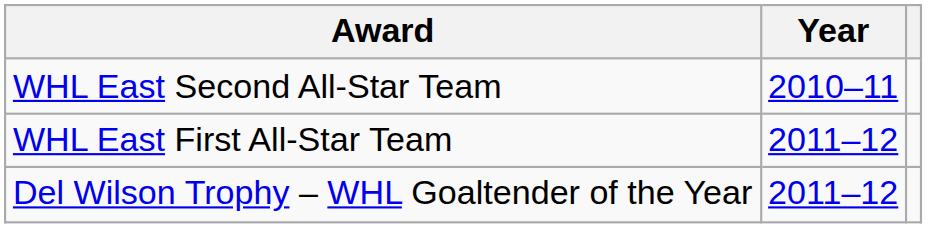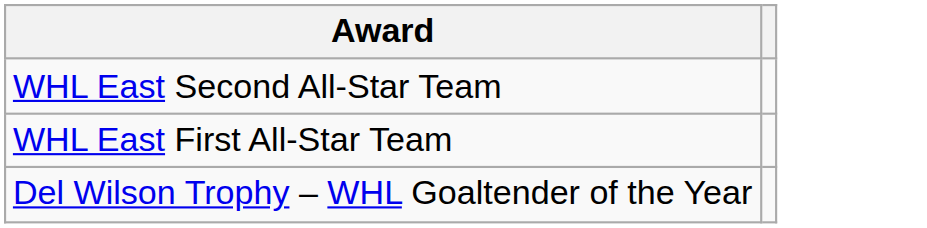 <table class="wikitable">
 <tr>
 <th>Award</th>
-<th>Year</th>
 <th></th>
 </tr>
 <tr>
 <td><a href='#'>WHL East</a> Second All-Star Team</td>
-<td><a href='#'>2010–11</a></td>
 <td></td>
 </tr>
 <tr>
 <td><a href='#'>WHL East</a> First All-Star Team</td>
-<td><a href='#'>2011–12</a></td>
 <td></td>
 </tr>
 <tr>
 <td><a href='#'>Del Wilson Trophy</a> – <a href='#'>WHL</a> Goaltender of the Year</td>
-<td><a href='#'>2011–12</a></td>
 <td></td>
 </tr>
 </table>
